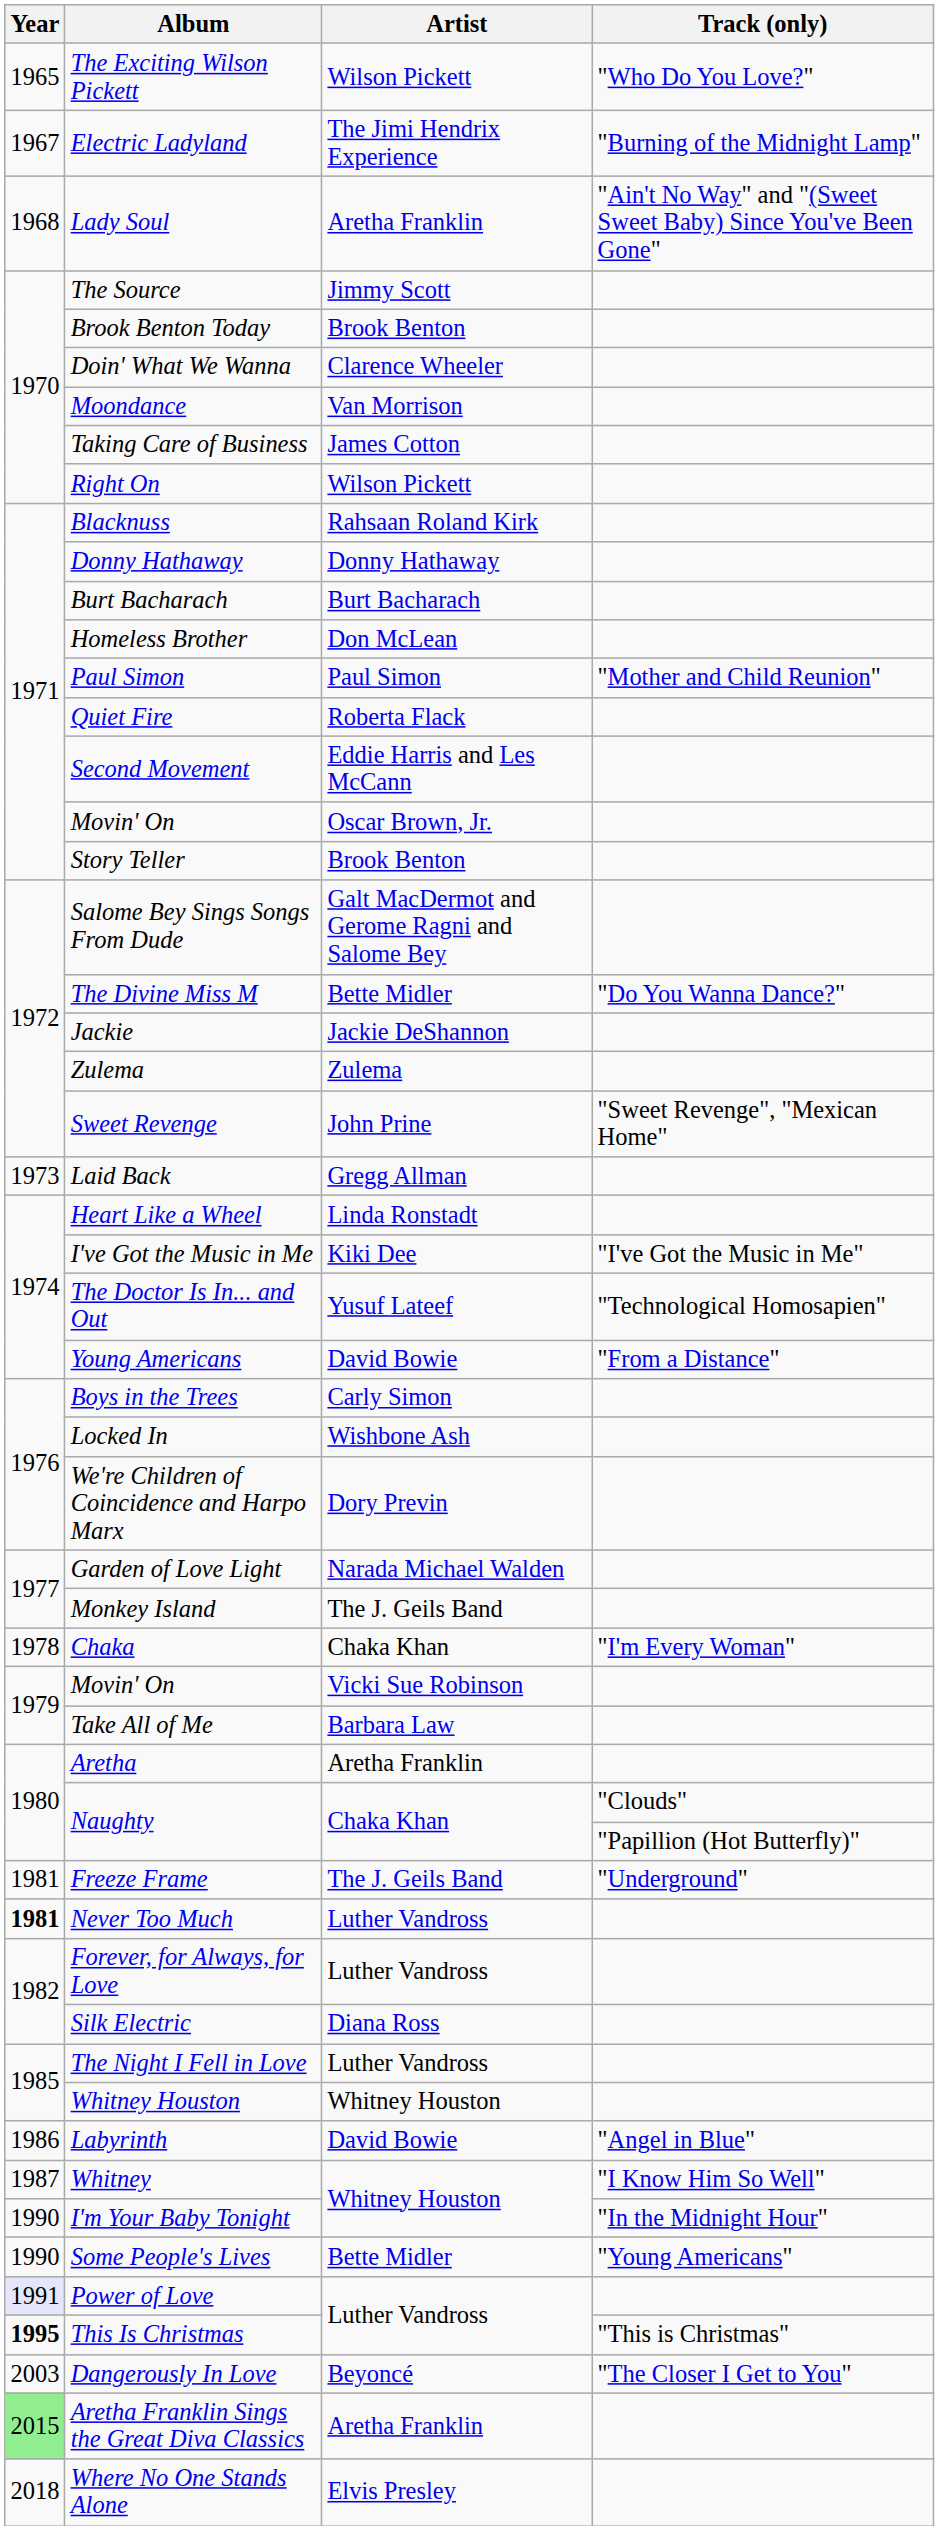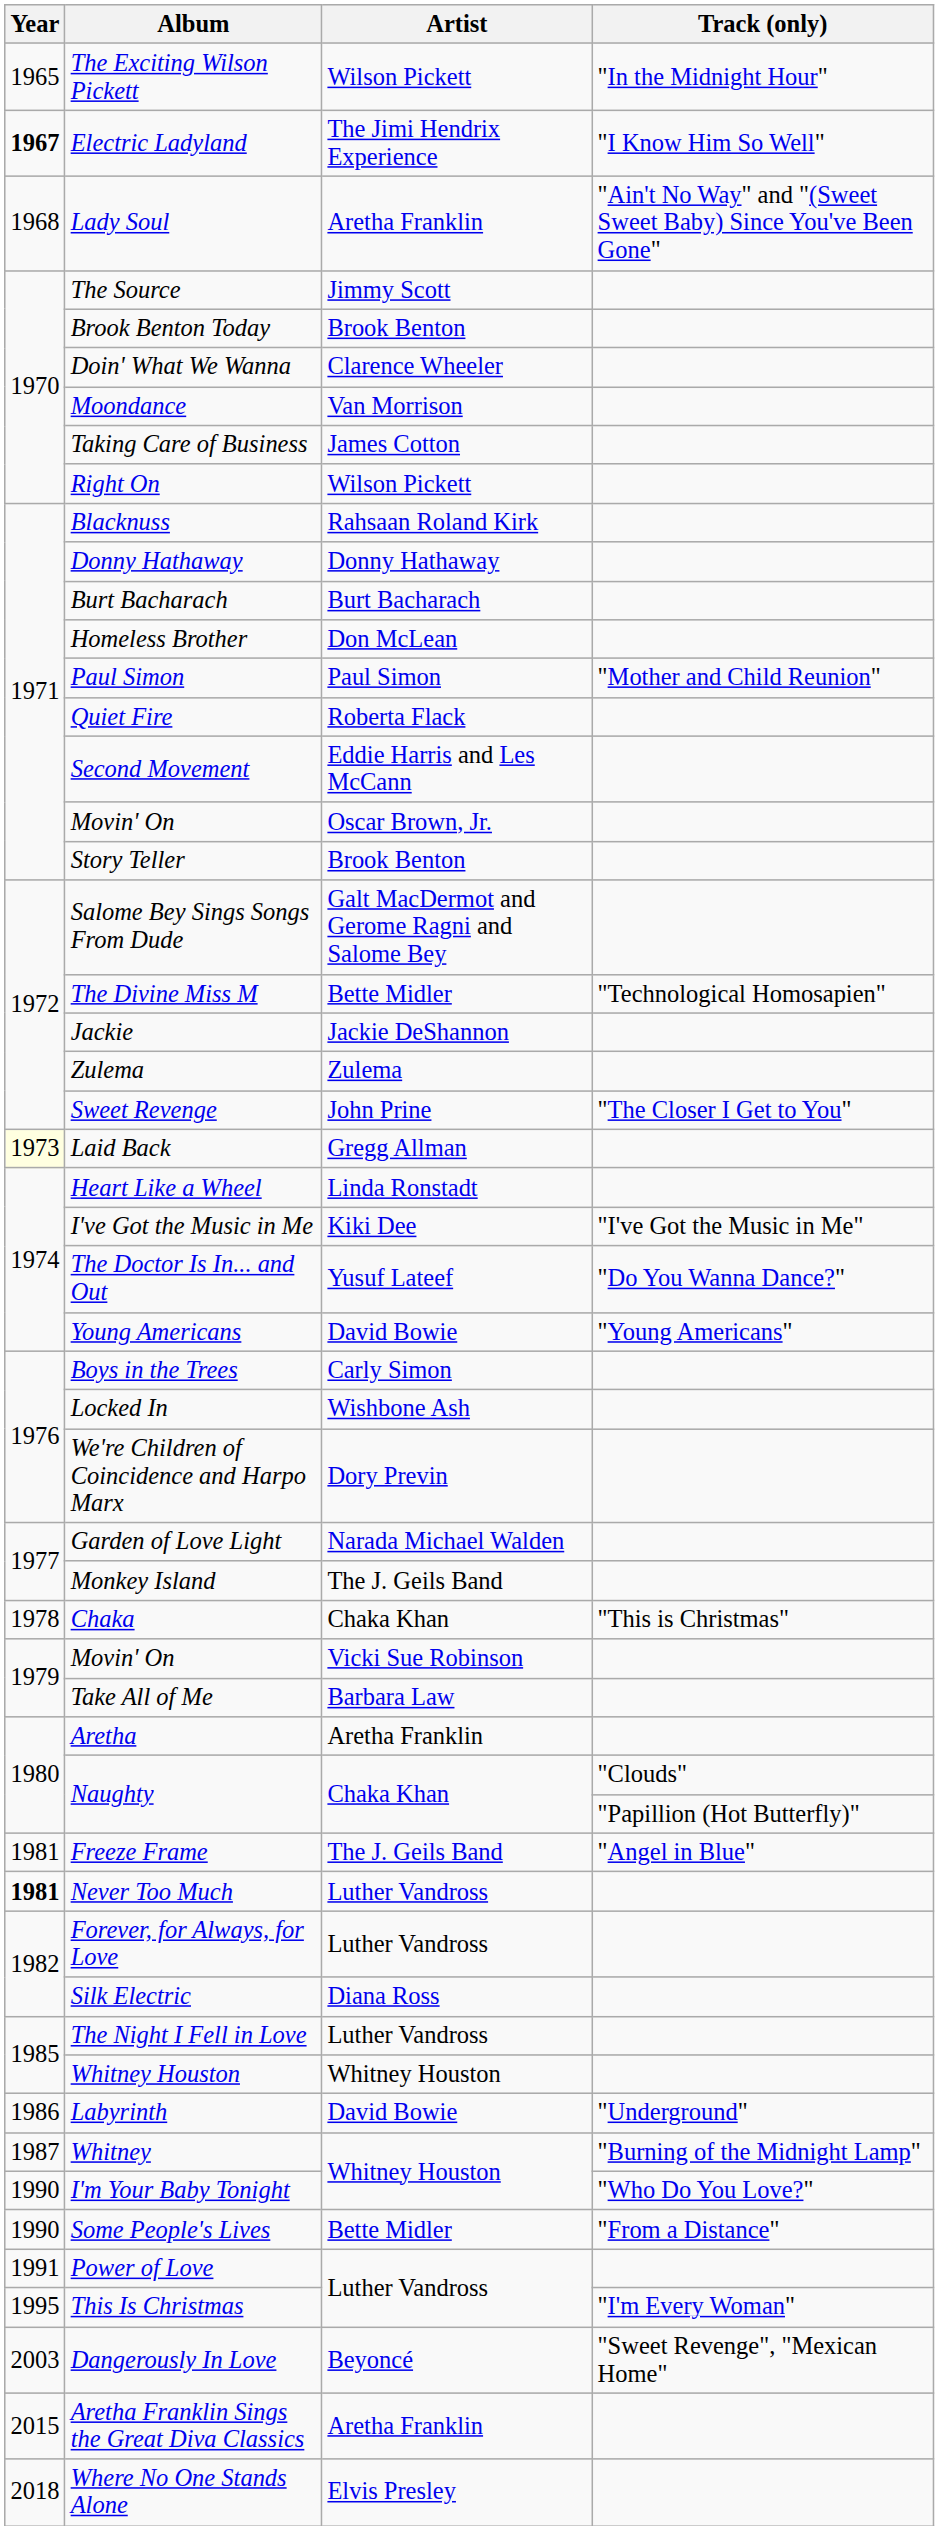 <table class="wikitable">
 <tr>
 <th>Year</th>
 <th>Album</th>
 <th>Artist</th>
 <th>Track (only)</th>
 </tr>
 <tr>
 <td>1965</td>
 <td><em><a href='#'>The Exciting Wilson Pickett</a></em></td>
 <td><a href='#'>Wilson Pickett</a></td>
-<td>"<a href='#'>Who Do You Love?</a>"</td>
+<td>"<a href='#'>In the Midnight Hour</a>"</td>
 </tr>
 <tr>
-<td>1967</td>
+<td><strong>1967</strong></td>
 <td><em><a href='#'>Electric Ladyland</a></em></td>
 <td><a href='#'>The Jimi Hendrix Experience</a></td>
-<td>"<a href='#'>Burning of the Midnight Lamp</a>"</td>
+<td>"<a href='#'>I Know Him So Well</a>"</td>
 </tr>
 <tr>
 <td>1968</td>
 <td><em><a href='#'>Lady Soul</a></em></td>
 <td><a href='#'>Aretha Franklin</a></td>
 <td>"<a href='#'>Ain't No Way</a>" and "<a href='#'>(Sweet Sweet Baby) Since You've Been Gone</a>"</td>
 </tr>
 <tr>
 <td rowspan="6">1970</td>
 <td><em>The Source</em></td>
 <td><a href='#'>Jimmy Scott</a></td>
 <td></td>
 </tr>
 <tr>
 <td><em>Brook Benton Today</em></td>
 <td><a href='#'>Brook Benton</a></td>
 <td></td>
 </tr>
 <tr>
 <td><em>Doin' What We Wanna</em></td>
 <td><a href='#'>Clarence Wheeler</a></td>
 <td></td>
 </tr>
 <tr>
 <td><em><a href='#'>Moondance</a></em></td>
 <td><a href='#'>Van Morrison</a></td>
 <td></td>
 </tr>
 <tr>
 <td><em>Taking Care of Business</em></td>
 <td><a href='#'>James Cotton</a></td>
 <td></td>
 </tr>
 <tr>
 <td><em><a href='#'>Right On</a></em></td>
 <td><a href='#'>Wilson Pickett</a></td>
 <td></td>
 </tr>
 <tr>
 <td rowspan="9">1971</td>
 <td><em><a href='#'>Blacknuss</a></em></td>
 <td><a href='#'>Rahsaan Roland Kirk</a></td>
 <td></td>
 </tr>
 <tr>
 <td><em><a href='#'>Donny Hathaway</a></em></td>
 <td><a href='#'>Donny Hathaway</a></td>
 <td></td>
 </tr>
 <tr>
 <td><em>Burt Bacharach</em></td>
 <td><a href='#'>Burt Bacharach</a></td>
 <td></td>
 </tr>
 <tr>
 <td><em>Homeless Brother</em></td>
 <td><a href='#'>Don McLean</a></td>
 <td></td>
 </tr>
 <tr>
 <td><em><a href='#'>Paul Simon</a></em></td>
 <td><a href='#'>Paul Simon</a></td>
 <td>"<a href='#'>Mother and Child Reunion</a>"</td>
 </tr>
 <tr>
 <td><em><a href='#'>Quiet Fire</a></em></td>
 <td><a href='#'>Roberta Flack</a></td>
 <td></td>
 </tr>
 <tr>
 <td><em><a href='#'>Second Movement</a></em></td>
 <td><a href='#'>Eddie Harris</a> and <a href='#'>Les McCann</a></td>
 <td></td>
 </tr>
 <tr>
 <td><em>Movin' On</em></td>
 <td><a href='#'>Oscar Brown, Jr.</a></td>
 <td></td>
 </tr>
 <tr>
 <td><em>Story Teller</em></td>
 <td><a href='#'>Brook Benton</a></td>
 <td></td>
 </tr>
 <tr>
 <td rowspan="5">1972</td>
 <td><em>Salome Bey Sings Songs From Dude</em></td>
 <td><a href='#'>Galt MacDermot</a> and <a href='#'>Gerome Ragni</a> and <a href='#'>Salome Bey</a></td>
 <td></td>
 </tr>
 <tr>
 <td><em><a href='#'>The Divine Miss M</a></em></td>
 <td><a href='#'>Bette Midler</a></td>
-<td>"<a href='#'>Do You Wanna Dance?</a>"</td>
+<td>"Technological Homosapien"</td>
 </tr>
 <tr>
 <td><em>Jackie</em></td>
 <td><a href='#'>Jackie DeShannon</a></td>
 <td></td>
 </tr>
 <tr>
 <td><em>Zulema</em></td>
 <td><a href='#'>Zulema</a></td>
 <td></td>
 </tr>
 <tr>
 <td><em><a href='#'>Sweet Revenge</a></em></td>
 <td><a href='#'>John Prine</a></td>
-<td>"Sweet Revenge", "Mexican Home"</td>
+<td>"<a href='#'>The Closer I Get to You</a>"</td>
 </tr>
 <tr>
-<td>1973</td>
+<td style="background: lightyellow;">1973</td>
 <td><em>Laid Back</em></td>
 <td><a href='#'>Gregg Allman</a></td>
 <td></td>
 </tr>
 <tr>
 <td rowspan="4">1974</td>
 <td><em><a href='#'>Heart Like a Wheel</a></em></td>
 <td><a href='#'>Linda Ronstadt</a></td>
 <td></td>
 </tr>
 <tr>
 <td><em>I've Got the Music in Me</em></td>
 <td><a href='#'>Kiki Dee</a></td>
 <td>"I've Got the Music in Me"</td>
 </tr>
 <tr>
 <td><em><a href='#'>The Doctor Is In... and Out</a></em></td>
 <td><a href='#'>Yusuf Lateef</a></td>
-<td>"Technological Homosapien"</td>
+<td>"<a href='#'>Do You Wanna Dance?</a>"</td>
 </tr>
 <tr>
 <td><em><a href='#'>Young Americans</a></em></td>
 <td><a href='#'>David Bowie</a></td>
-<td>"<a href='#'>From a Distance</a>"</td>
+<td>"<a href='#'>Young Americans</a>"</td>
 </tr>
 <tr>
 <td rowspan="3">1976</td>
 <td><em><a href='#'>Boys in the Trees</a></em></td>
 <td><a href='#'>Carly Simon</a></td>
 <td></td>
 </tr>
 <tr>
 <td><em>Locked In</em></td>
 <td><a href='#'>Wishbone Ash</a></td>
 <td></td>
 </tr>
 <tr>
 <td><em>We're Children of Coincidence and Harpo Marx</em></td>
 <td><a href='#'>Dory Previn</a></td>
 <td></td>
 </tr>
 <tr>
 <td rowspan="2">1977</td>
 <td><em>Garden of Love Light</em></td>
 <td><a href='#'>Narada Michael Walden</a></td>
 <td></td>
 </tr>
 <tr>
 <td><em>Monkey Island</em></td>
 <td>The J. Geils Band</td>
 <td></td>
 </tr>
 <tr>
 <td>1978</td>
 <td><em><a href='#'>Chaka</a></em></td>
 <td>Chaka Khan</td>
-<td>"<a href='#'>I'm Every Woman</a>"</td>
+<td>"This is Christmas"</td>
 </tr>
 <tr>
 <td rowspan="2">1979</td>
 <td><em>Movin' On</em></td>
 <td><a href='#'>Vicki Sue Robinson</a></td>
 <td></td>
 </tr>
 <tr>
 <td><em>Take All of Me</em></td>
 <td><a href='#'>Barbara Law</a></td>
 <td></td>
 </tr>
 <tr>
 <td rowspan="3">1980</td>
 <td><em><a href='#'>Aretha</a></em></td>
 <td>Aretha Franklin</td>
 <td></td>
 </tr>
 <tr>
 <td rowspan="2"><em><a href='#'>Naughty</a></em></td>
 <td rowspan="2"><a href='#'>Chaka Khan</a></td>
 <td>"Clouds"</td>
 </tr>
 <tr>
 <td>"Papillion (Hot Butterfly)"</td>
 </tr>
 <tr>
 <td>1981</td>
 <td><em><a href='#'>Freeze Frame</a></em></td>
 <td><a href='#'>The J. Geils Band</a></td>
-<td>"<a href='#'>Underground</a>"</td>
+<td>"<a href='#'>Angel in Blue</a>"</td>
 </tr>
 <tr>
 <td><strong>1981</strong></td>
 <td><em><a href='#'> Never Too Much</a></em></td>
 <td><a href='#'>Luther Vandross</a></td>
 <td></td>
 </tr>
 <tr>
 <td rowspan="2">1982</td>
 <td><em><a href='#'>Forever, for Always, for Love</a></em></td>
 <td>Luther Vandross</td>
 <td></td>
 </tr>
 <tr>
 <td><em><a href='#'>Silk Electric</a></em></td>
 <td><a href='#'>Diana Ross</a></td>
 <td></td>
 </tr>
 <tr>
 <td rowspan="2">1985</td>
 <td><em><a href='#'>The Night I Fell in Love</a></em></td>
 <td>Luther Vandross</td>
 <td></td>
 </tr>
 <tr>
 <td><em><a href='#'>Whitney Houston</a></em></td>
 <td>Whitney Houston</td>
 <td></td>
 </tr>
 <tr>
 <td>1986</td>
 <td><em><a href='#'>Labyrinth</a></em></td>
 <td><a href='#'>David Bowie</a></td>
-<td>"<a href='#'>Angel in Blue</a>"</td>
+<td>"<a href='#'>Underground</a>"</td>
 </tr>
 <tr>
 <td>1987</td>
 <td><em><a href='#'>Whitney</a></em></td>
 <td rowspan="2"><a href='#'>Whitney Houston</a></td>
-<td>"<a href='#'>I Know Him So Well</a>"</td>
+<td>"<a href='#'>Burning of the Midnight Lamp</a>"</td>
 </tr>
 <tr>
 <td>1990</td>
 <td><em><a href='#'>I'm Your Baby Tonight</a></em></td>
-<td>"<a href='#'>In the Midnight Hour</a>"</td>
+<td>"<a href='#'>Who Do You Love?</a>"</td>
 </tr>
 <tr>
 <td>1990</td>
 <td><em><a href='#'>Some People's Lives</a></em></td>
 <td><a href='#'>Bette Midler</a></td>
-<td>"<a href='#'>Young Americans</a>"</td>
+<td>"<a href='#'>From a Distance</a>"</td>
 </tr>
 <tr>
-<td style="background: lavender;">1991</td>
+<td>1991</td>
 <td><em><a href='#'>Power of Love</a></em></td>
 <td rowspan="2">Luther Vandross</td>
 <td></td>
 </tr>
 <tr>
-<td><strong>1995</strong></td>
+<td>1995</td>
 <td><em><a href='#'>This Is Christmas</a></em></td>
-<td>"This is Christmas"</td>
+<td>"<a href='#'>I'm Every Woman</a>"</td>
 </tr>
 <tr>
 <td>2003</td>
 <td><em><a href='#'>Dangerously In Love</a></em></td>
 <td><a href='#'>Beyoncé</a></td>
-<td>"<a href='#'>The Closer I Get to You</a>"</td>
+<td>"Sweet Revenge", "Mexican Home"</td>
 </tr>
 <tr>
-<td style="background: lightgreen;">2015</td>
+<td>2015</td>
 <td><em><a href='#'>Aretha Franklin Sings the Great Diva Classics</a></em></td>
 <td><a href='#'>Aretha Franklin</a></td>
 <td></td>
 </tr>
 <tr>
 <td>2018</td>
 <td><em><a href='#'>Where No One Stands Alone</a></em></td>
 <td><a href='#'>Elvis Presley</a></td>
 <td></td>
 </tr>
 </table>
